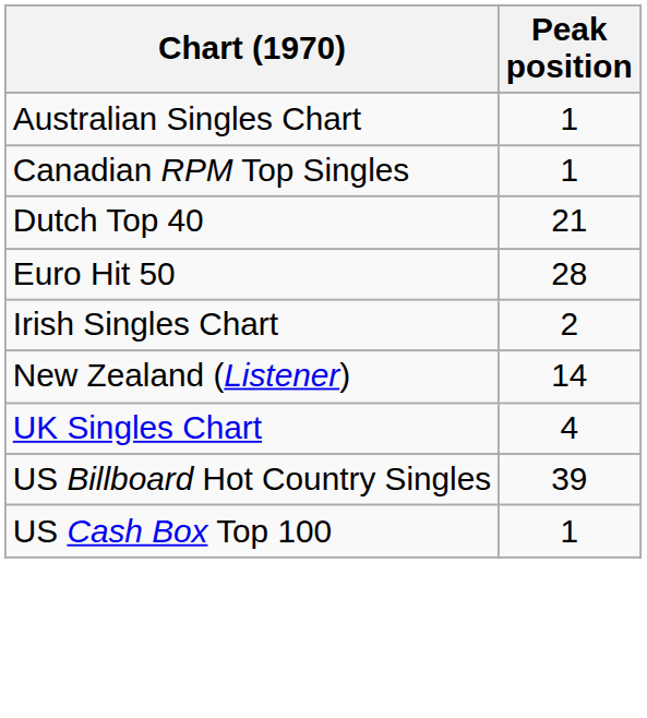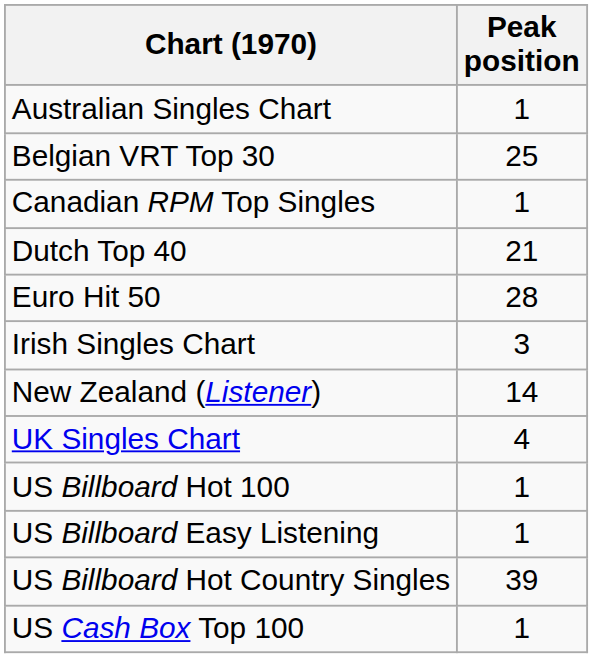 <table class="wikitable sortable">
 <tr>
 <th>Chart (1970)</th>
 <th>Peak<br>position</th>
 </tr>
 <tr>
 <td>Australian Singles Chart</td>
 <td style="text-align:center;">1</td>
+</tr>
+<tr>
+<td>Belgian VRT Top 30</td>
+<td style="text-align:center;">25</td>
 </tr>
 <tr>
 <td>Canadian <em>RPM</em> Top Singles</td>
 <td style="text-align:center;">1</td>
 </tr>
 <tr>
 <td>Dutch Top 40</td>
 <td style="text-align:center;">21</td>
 </tr>
 <tr>
 <td>Euro Hit 50</td>
 <td style="text-align:center;">28</td>
 </tr>
 <tr>
 <td>Irish Singles Chart</td>
-<td style="text-align:center;">2</td>
+<td style="text-align:center;">3</td>
 </tr>
 <tr>
 <td>New Zealand (<em><a href='#'>Listener</a></em>)</td>
 <td style="text-align:center;">14</td>
 </tr>
 <tr>
 <td><a href='#'>UK Singles Chart</a></td>
 <td style="text-align:center;">4</td>
 </tr>
 <tr>
+<td>US <em>Billboard</em> Hot 100</td>
+<td style="text-align:center;">1</td>
+</tr>
+<tr>
+<td>US <em>Billboard</em> Easy Listening</td>
+<td style="text-align:center;">1</td>
+</tr>
+<tr>
 <td>US <em>Billboard</em> Hot Country Singles</td>
 <td style="text-align:center;">39</td>
 </tr>
 <tr>
 <td>US <a href='#'><em>Cash Box</em></a> Top 100</td>
 <td align="center">1</td>
 </tr>
 </table>
